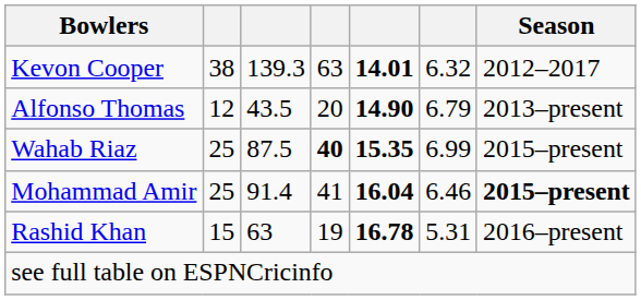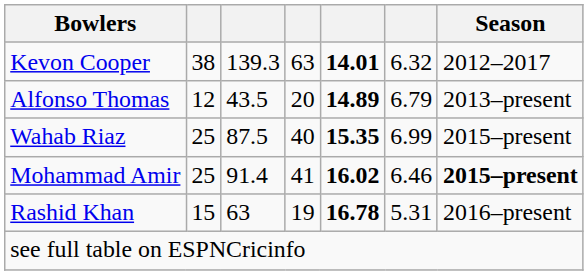 <table class="wikitable">
 <tr>
 <th>Bowlers</th>
 <th></th>
 <th></th>
 <th></th>
 <th></th>
 <th></th>
 <th>Season</th>
 </tr>
 <tr>
 <td><a href='#'>Kevon Cooper</a></td>
 <td>38</td>
 <td>139.3</td>
 <td>63</td>
 <td><strong>14.01</strong></td>
 <td>6.32</td>
 <td>2012–2017</td>
 </tr>
 <tr>
 <td><a href='#'>Alfonso Thomas</a></td>
 <td>12</td>
 <td>43.5</td>
 <td>20</td>
-<td><strong>14.90</strong></td>
+<td><strong>14.89</strong></td>
 <td>6.79</td>
 <td>2013–present</td>
 </tr>
 <tr>
 <td><a href='#'>Wahab Riaz</a></td>
 <td>25</td>
 <td>87.5</td>
-<td><strong>40</strong></td>
+<td>40</td>
 <td><strong>15.35</strong></td>
 <td>6.99</td>
 <td>2015–present</td>
 </tr>
 <tr>
 <td><a href='#'>Mohammad Amir</a></td>
 <td>25</td>
 <td>91.4</td>
 <td>41</td>
-<td><strong>16.04</strong></td>
+<td><strong>16.02</strong></td>
 <td>6.46</td>
 <td><strong>2015–present</strong></td>
 </tr>
 <tr>
 <td><a href='#'>Rashid Khan</a></td>
 <td>15</td>
 <td>63</td>
 <td>19</td>
 <td><strong>16.78</strong></td>
 <td>5.31</td>
 <td>2016–present</td>
 </tr>
 <tr>
 <td colspan=10>see full table on ESPNCricinfo</td>
 </tr>
 </table>
